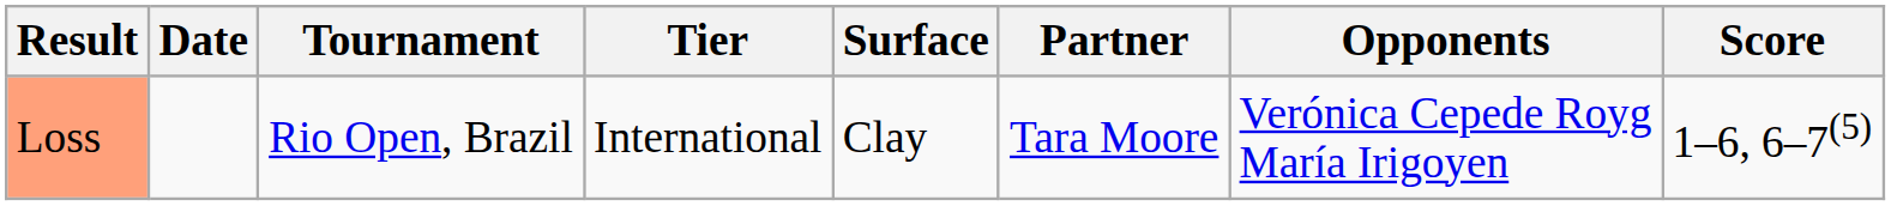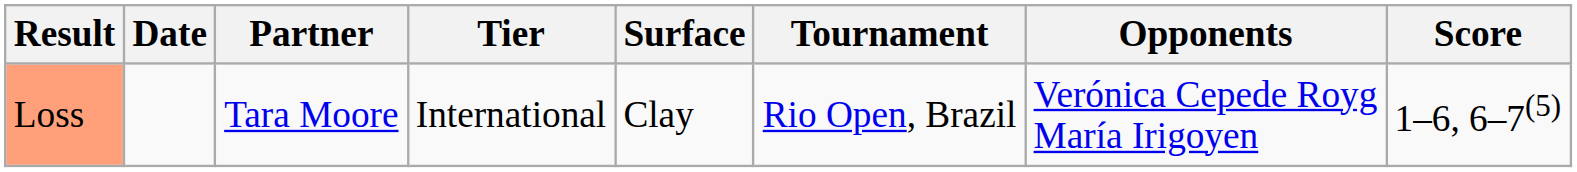 <table class="sortable wikitable">
 <tr>
 <th>Result</th>
 <th>Date</th>
-<th>Tournament</th>
+<th>Partner</th>
 <th>Tier</th>
 <th>Surface</th>
-<th>Partner</th>
+<th>Tournament</th>
 <th>Opponents</th>
 <th class="unsortable">Score</th>
 </tr>
 <tr>
 <td style="background:#ffa07a;">Loss</td>
 <td><a href='#'></a></td>
-<td><a href='#'>Rio Open</a>, Brazil</td>
+<td> <a href='#'>Tara Moore</a></td>
 <td>International</td>
 <td>Clay</td>
-<td> <a href='#'>Tara Moore</a></td>
+<td><a href='#'>Rio Open</a>, Brazil</td>
 <td> <a href='#'>Verónica Cepede Royg</a> <br>  <a href='#'>María Irigoyen</a></td>
 <td>1–6, 6–7<sup>(5)</sup></td>
 </tr>
 </table>
